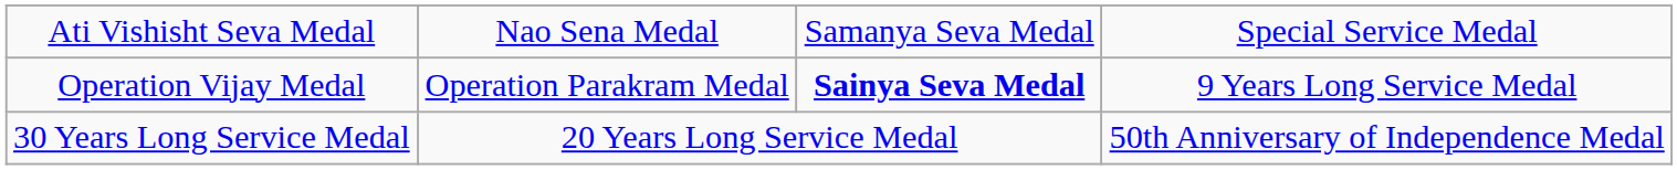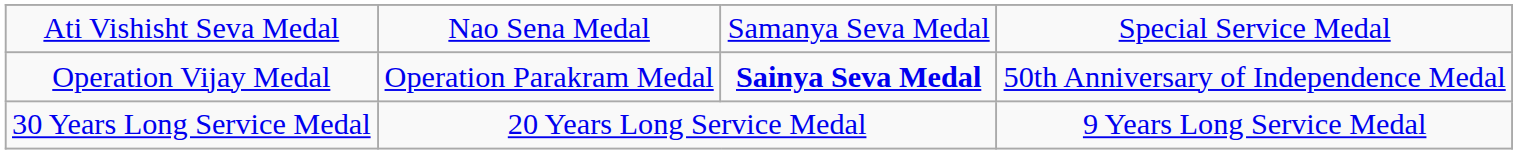 <table class="wikitable" style="margin:1em auto; text-align:center;">
 <tr>
 <td><a href='#'>Ati Vishisht Seva Medal</a></td>
 <td><a href='#'>Nao Sena Medal</a></td>
 <td><a href='#'>Samanya Seva Medal</a></td>
 <td><a href='#'>Special Service Medal</a></td>
 </tr>
 <tr>
 <td><a href='#'>Operation Vijay Medal</a></td>
 <td><a href='#'>Operation Parakram Medal</a></td>
 <td><strong><a href='#'>Sainya Seva Medal</a></strong></td>
-<td><a href='#'>9 Years Long Service Medal</a></td>
+<td><a href='#'>50th Anniversary of Independence Medal</a></td>
 </tr>
 <tr>
 <td><a href='#'>30 Years Long Service Medal</a></td>
 <td colspan=2><a href='#'>20 Years Long Service Medal</a></td>
-<td><a href='#'>50th Anniversary of Independence Medal</a></td>
+<td><a href='#'>9 Years Long Service Medal</a></td>
 </tr>
 </table>
